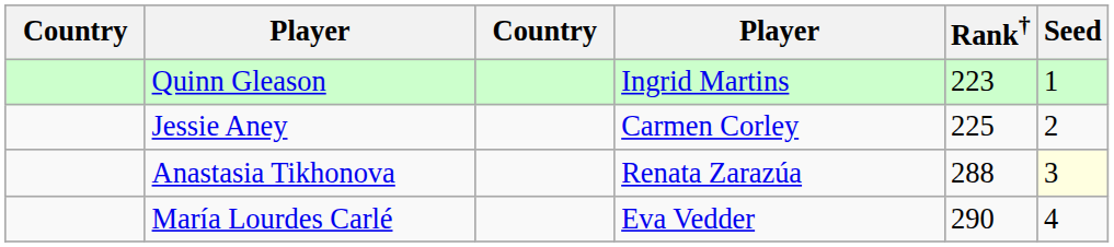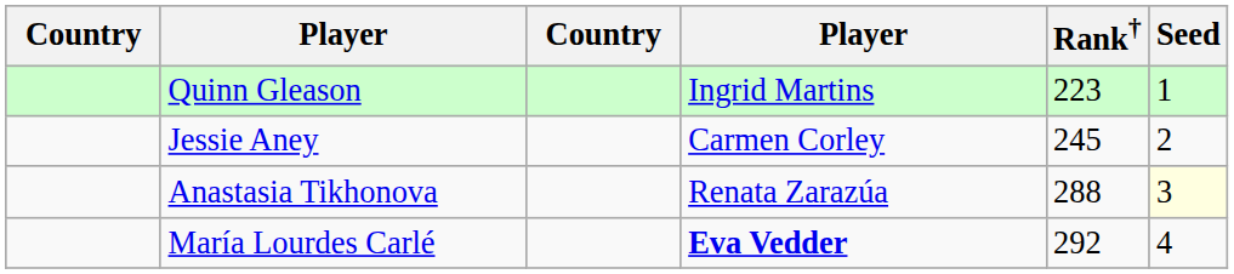 <table class="sortable wikitable">
 <tr>
 <th width="70">Country</th>
 <th width="175">Player</th>
 <th width="70">Country</th>
 <th width="175">Player</th>
 <th>Rank<sup>†</sup></th>
 <th>Seed</th>
 </tr>
 <tr style="background:#cfc;">
 <td></td>
 <td><a href='#'>Quinn Gleason</a></td>
 <td></td>
 <td><a href='#'>Ingrid Martins</a></td>
 <td>223</td>
 <td>1</td>
 </tr>
 <tr>
 <td></td>
 <td><a href='#'>Jessie Aney</a></td>
 <td></td>
 <td><a href='#'>Carmen Corley</a></td>
-<td>225</td>
+<td>245</td>
 <td>2</td>
 </tr>
 <tr>
 <td></td>
 <td><a href='#'>Anastasia Tikhonova</a></td>
 <td></td>
 <td><a href='#'>Renata Zarazúa</a></td>
 <td>288</td>
 <td style="background: lightyellow;">3</td>
 </tr>
 <tr>
 <td></td>
 <td><a href='#'>María Lourdes Carlé</a></td>
 <td></td>
-<td><a href='#'>Eva Vedder</a></td>
-<td>290</td>
+<td><strong><a href='#'>Eva Vedder</a></strong></td>
+<td>292</td>
 <td>4</td>
 </tr>
 </table>
